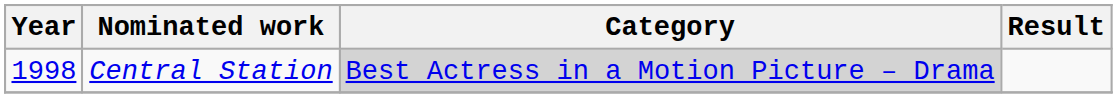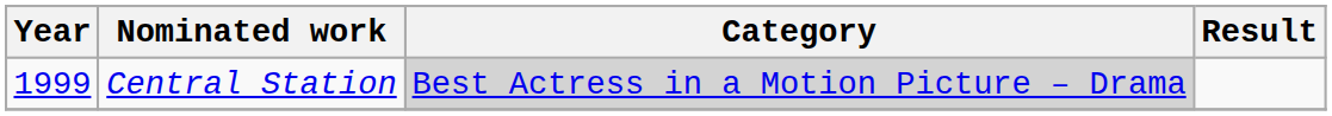 <table class="wikitable sortable">
 <tr>
 <th>Year</th>
 <th>Nominated work</th>
 <th>Category</th>
 <th>Result</th>
 </tr>
 <tr>
-<td><a href='#'>1998</a></td>
+<td><a href='#'>1999</a></td>
 <td><em><a href='#'>Central Station</a></em></td>
 <td style="background: lightgrey;"><a href='#'>Best Actress in a Motion Picture – Drama</a></td>
 <td></td>
 </tr>
 <tr>
 </tr>
 </table>
